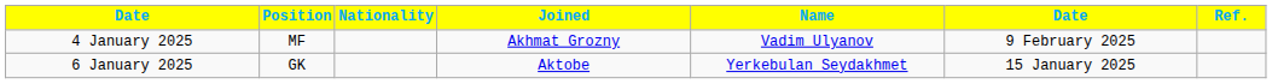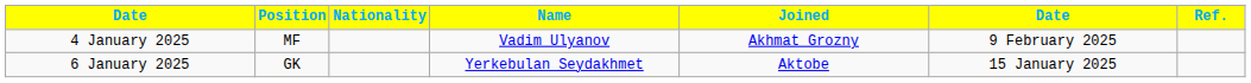 <table class="wikitable"  style="text-align:center; font-size:90%; ">
 <tr>
 <th style="background:#ffff00; color:#00AAFF; width:200px;">Date</th>
 <th style="background:#ffff00; color:#00AAFF; width:50px;">Position</th>
 <th style="background:#ffff00; color:#00AAFF; width:50px;">Nationality</th>
+<th style="background:#ffff00; color:#00AAFF; width:200px;">Name</th>
 <th style="background:#ffff00; color:#00AAFF; width:200px;">Joined</th>
-<th style="background:#ffff00; color:#00AAFF; width:200px;">Name</th>
 <th style="background:#ffff00; color:#00AAFF; width:200px;">Date</th>
 <th style="background:#ffff00; color:#00AAFF; width:50px;">Ref.</th>
 </tr>
 <tr>
 <td>4 January 2025</td>
 <td>MF</td>
 <td></td>
+<td><a href='#'>Vadim Ulyanov</a></td>
 <td><a href='#'>Akhmat Grozny</a></td>
-<td><a href='#'>Vadim Ulyanov</a></td>
 <td>9 February 2025</td>
 <td></td>
 </tr>
 <tr>
 <td>6 January 2025</td>
 <td>GK</td>
 <td></td>
+<td><a href='#'>Yerkebulan Seydakhmet</a></td>
 <td><a href='#'>Aktobe</a></td>
-<td><a href='#'>Yerkebulan Seydakhmet</a></td>
 <td>15 January 2025</td>
 <td></td>
 </tr>
 </table>
